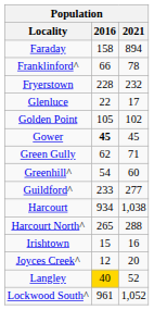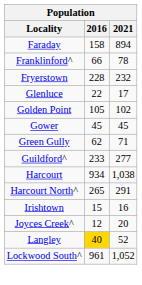 <table class="wikitable" style="text-align:center;">
 <tr>
 <th colspan="3" style="text-align:center;  font-weight:bold">Population</th>
 </tr>
 <tr>
 <th style="text-align:center; background:  font-weight:bold">Locality</th>
 <th style="text-align:center; background:  font-weight:bold"><strong>2016</strong></th>
 <th style="text-align:center; background:  font-weight:bold"><strong>2021</strong></th>
 </tr>
 <tr>
 <td><a href='#'>Faraday</a></td>
 <td>158</td>
 <td>894</td>
 </tr>
 <tr>
 <td><a href='#'>Franklinford</a>^</td>
 <td>66</td>
 <td>78</td>
 </tr>
 <tr>
 <td><a href='#'>Fryerstown</a></td>
 <td>228</td>
 <td>232</td>
 </tr>
 <tr>
 <td><a href='#'>Glenluce</a></td>
 <td>22</td>
 <td>17</td>
 </tr>
 <tr>
 <td><a href='#'>Golden Point</a></td>
 <td>105</td>
 <td>102</td>
 </tr>
 <tr>
 <td><a href='#'>Gower</a></td>
-<td><strong>45</strong></td>
+<td>45</td>
 <td>45</td>
 </tr>
 <tr>
 <td><a href='#'>Green Gully</a></td>
 <td>62</td>
 <td>71</td>
-</tr>
-<tr>
-<td><a href='#'>Greenhill</a>^</td>
-<td>54</td>
-<td>60</td>
 </tr>
 <tr>
 <td><a href='#'>Guildford</a>^</td>
 <td>233</td>
 <td>277</td>
 </tr>
 <tr>
 <td><a href='#'>Harcourt</a></td>
 <td>934</td>
 <td>1,038</td>
 </tr>
 <tr>
 <td><a href='#'>Harcourt North</a>^</td>
 <td>265</td>
-<td>288</td>
+<td>291</td>
 </tr>
 <tr>
 <td><a href='#'>Irishtown</a></td>
 <td>15</td>
 <td>16</td>
 </tr>
 <tr>
 <td><a href='#'>Joyces Creek</a>^</td>
 <td>12</td>
 <td>20</td>
 </tr>
 <tr>
 <td><a href='#'>Langley</a></td>
 <td style="background: gold;">40</td>
 <td>52</td>
 </tr>
 <tr>
 <td><a href='#'>Lockwood South</a>^</td>
 <td>961</td>
 <td>1,052</td>
 </tr>
 </table>
